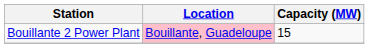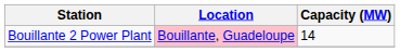 <table class="wikitable sortable">
 <tr>
 <th>Station</th>
 <th><a href='#'>Location</a></th>
 <th>Capacity (<a href='#'>MW</a>)</th>
 </tr>
 <tr>
 <td><a href='#'>Bouillante 2 Power Plant</a></td>
 <td style="background: pink;"><a href='#'>Bouillante</a>, <a href='#'>Guadeloupe</a></td>
-<td>15</td>
+<td>14</td>
 </tr>
 <tr>
 </tr>
 </table>
